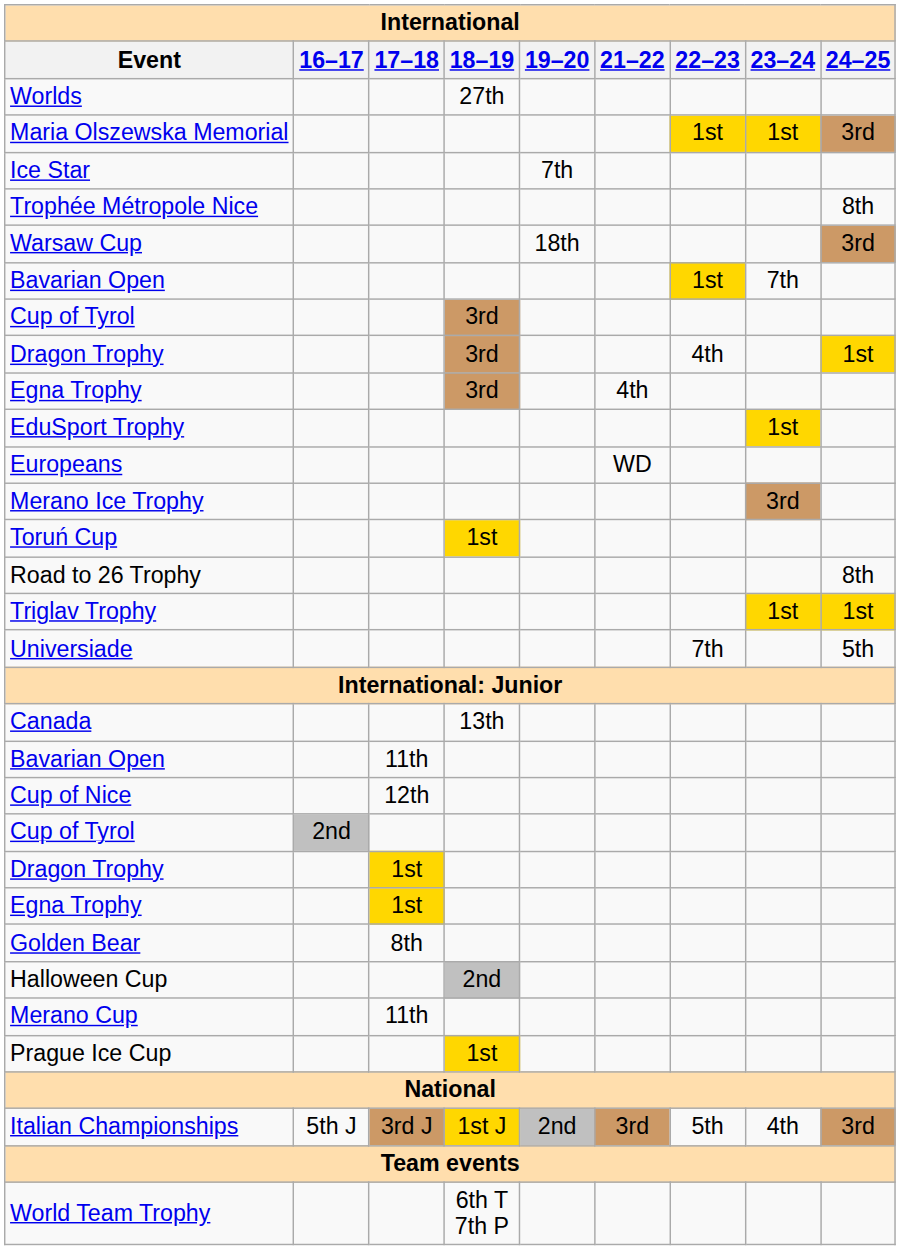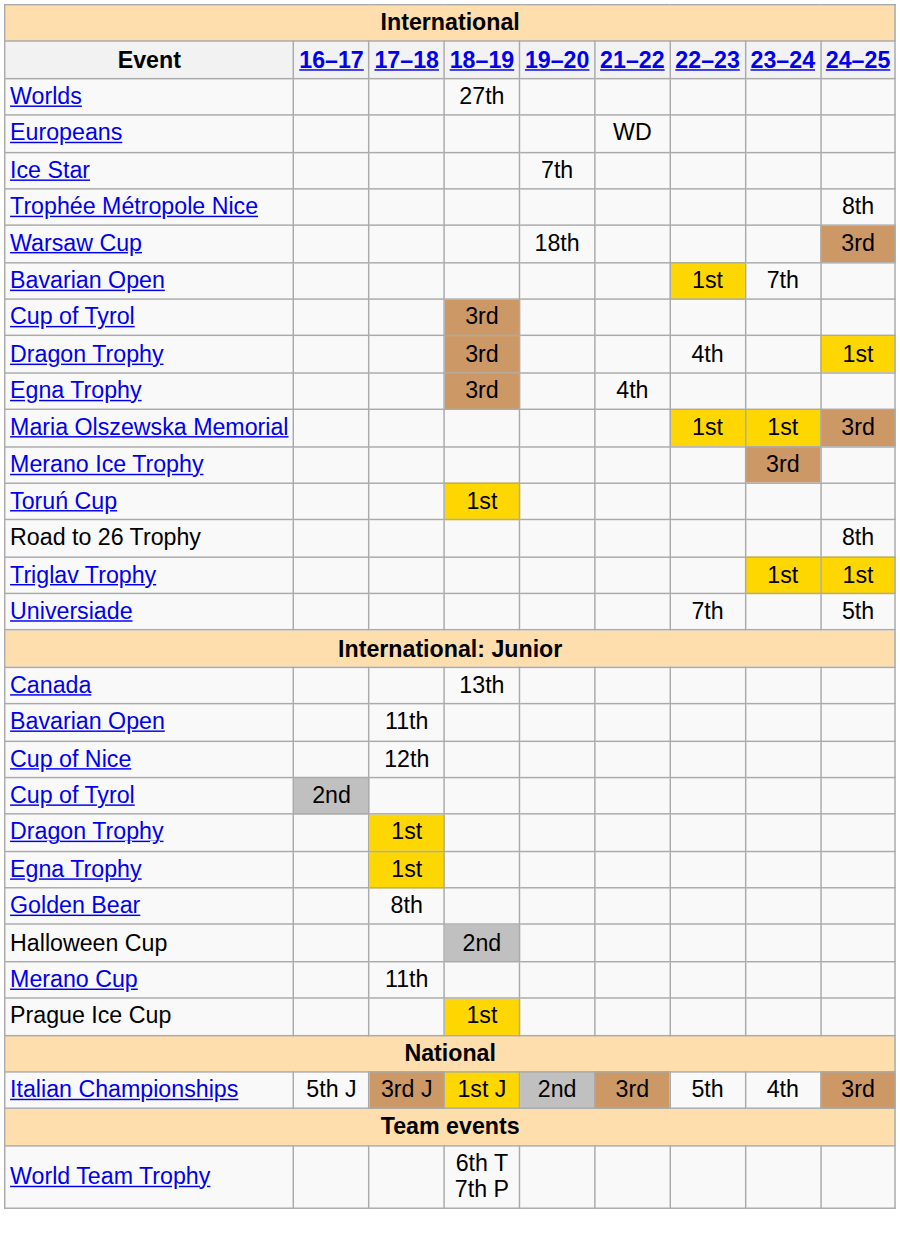 <table class="wikitable" style="text-align:center">
 <tr>
 <th colspan="9" style="background-color: #ffdead; " align="center">International</th>
 </tr>
 <tr>
 <th>Event</th>
 <th><a href='#'>16–17</a></th>
 <th><a href='#'>17–18</a></th>
 <th><a href='#'>18–19</a></th>
 <th><a href='#'>19–20</a></th>
 <th><a href='#'>21–22</a></th>
 <th><a href='#'>22–23</a></th>
 <th><a href='#'>23–24</a></th>
 <th><a href='#'>24–25</a></th>
 </tr>
 <tr>
 <td align=left><a href='#'>Worlds</a></td>
 <td></td>
 <td></td>
 <td>27th</td>
 <td></td>
 <td></td>
 <td></td>
 <td></td>
 <td></td>
 </tr>
 <tr>
-<td align=left><a href='#'>Maria Olszewska Memorial</a></td>
+<td align=left><a href='#'>Europeans</a></td>
 <td></td>
 <td></td>
 <td></td>
 <td></td>
+<td>WD</td>
 <td></td>
-<td bgcolor=gold>1st</td>
-<td bgcolor=gold>1st</td>
-<td bgcolor=cc9966>3rd</td>
+<td></td>
+<td></td>
 </tr>
 <tr>
 <td align=left> <a href='#'>Ice Star</a></td>
 <td></td>
 <td></td>
 <td></td>
 <td>7th</td>
 <td></td>
 <td></td>
 <td></td>
 <td></td>
 </tr>
 <tr>
 <td align=left> <a href='#'>Trophée Métropole Nice</a></td>
 <td></td>
 <td></td>
 <td></td>
 <td></td>
 <td></td>
 <td></td>
 <td></td>
 <td>8th</td>
 </tr>
 <tr>
 <td align=left> <a href='#'>Warsaw Cup</a></td>
 <td></td>
 <td></td>
 <td></td>
 <td>18th</td>
 <td></td>
 <td></td>
 <td></td>
 <td bgcolor=cc9966>3rd</td>
 </tr>
 <tr>
 <td align=left><a href='#'>Bavarian Open</a></td>
 <td></td>
 <td></td>
 <td></td>
 <td></td>
 <td></td>
 <td bgcolor=gold>1st</td>
 <td>7th</td>
 <td></td>
 </tr>
 <tr>
 <td align=left><a href='#'>Cup of Tyrol</a></td>
 <td></td>
 <td></td>
 <td bgcolor=cc9966>3rd</td>
 <td></td>
 <td></td>
 <td></td>
 <td></td>
 <td></td>
 </tr>
 <tr>
 <td align=left><a href='#'>Dragon Trophy</a></td>
 <td></td>
 <td></td>
 <td bgcolor=cc9966>3rd</td>
 <td></td>
 <td></td>
 <td>4th</td>
 <td></td>
 <td bgcolor=gold>1st</td>
 </tr>
 <tr>
 <td align=left><a href='#'>Egna Trophy</a></td>
 <td></td>
 <td></td>
 <td bgcolor=cc9966>3rd</td>
 <td></td>
 <td>4th</td>
 <td></td>
 <td></td>
 <td></td>
 </tr>
 <tr>
-<td align=left><a href='#'>EduSport Trophy</a></td>
-<td></td>
+<td align=left><a href='#'>Maria Olszewska Memorial</a></td>
 <td></td>
 <td></td>
 <td></td>
 <td></td>
 <td></td>
 <td bgcolor=gold>1st</td>
-<td></td>
-</tr>
-<tr>
-<td align=left><a href='#'>Europeans</a></td>
-<td></td>
-<td></td>
-<td></td>
-<td></td>
-<td>WD</td>
-<td></td>
-<td></td>
-<td></td>
+<td bgcolor=gold>1st</td>
+<td bgcolor=cc9966>3rd</td>
 </tr>
 <tr>
 <td align=left><a href='#'>Merano Ice Trophy</a></td>
 <td></td>
 <td></td>
 <td></td>
 <td></td>
 <td></td>
 <td></td>
 <td bgcolor="cc9966">3rd</td>
 <td></td>
 </tr>
 <tr>
 <td align=left><a href='#'>Toruń Cup</a></td>
 <td></td>
 <td></td>
 <td bgcolor=gold>1st</td>
 <td></td>
 <td></td>
 <td></td>
 <td></td>
 <td></td>
 </tr>
 <tr>
 <td align=left>Road to 26 Trophy</td>
 <td></td>
 <td></td>
 <td></td>
 <td></td>
 <td></td>
 <td></td>
 <td></td>
 <td>8th</td>
 </tr>
 <tr>
 <td align=left><a href='#'>Triglav Trophy</a></td>
 <td></td>
 <td></td>
 <td></td>
 <td></td>
 <td></td>
 <td></td>
 <td bgcolor=gold>1st</td>
 <td bgcolor=gold>1st</td>
 </tr>
 <tr>
 <td align=left><a href='#'>Universiade</a></td>
 <td></td>
 <td></td>
 <td></td>
 <td></td>
 <td></td>
 <td>7th</td>
 <td></td>
 <td>5th</td>
 </tr>
 <tr>
 <th colspan="9" style="background-color: #ffdead; " align="center">International: Junior</th>
 </tr>
 <tr>
 <td align=left> <a href='#'>Canada</a></td>
 <td></td>
 <td></td>
 <td>13th</td>
 <td></td>
 <td></td>
 <td></td>
 <td></td>
 <td></td>
 </tr>
 <tr>
 <td align=left><a href='#'>Bavarian Open</a></td>
 <td></td>
 <td>11th</td>
 <td></td>
 <td></td>
 <td></td>
 <td></td>
 <td></td>
 <td></td>
 </tr>
 <tr>
 <td align=left><a href='#'>Cup of Nice</a></td>
 <td></td>
 <td>12th</td>
 <td></td>
 <td></td>
 <td></td>
 <td></td>
 <td></td>
 <td></td>
 </tr>
 <tr>
 <td align=left><a href='#'>Cup of Tyrol</a></td>
 <td bgcolor="silver">2nd</td>
 <td></td>
 <td></td>
 <td></td>
 <td></td>
 <td></td>
 <td></td>
 <td></td>
 </tr>
 <tr>
 <td align=left><a href='#'>Dragon Trophy</a></td>
 <td></td>
 <td bgcolor=gold>1st</td>
 <td></td>
 <td></td>
 <td></td>
 <td></td>
 <td></td>
 <td></td>
 </tr>
 <tr>
 <td align=left><a href='#'>Egna Trophy</a></td>
 <td></td>
 <td bgcolor=gold>1st</td>
 <td></td>
 <td></td>
 <td></td>
 <td></td>
 <td></td>
 <td></td>
 </tr>
 <tr>
 <td align=left><a href='#'>Golden Bear</a></td>
 <td></td>
 <td>8th</td>
 <td></td>
 <td></td>
 <td></td>
 <td></td>
 <td></td>
 <td></td>
 </tr>
 <tr>
 <td align=left>Halloween Cup</td>
 <td></td>
 <td></td>
 <td bgcolor=silver>2nd</td>
 <td></td>
 <td></td>
 <td></td>
 <td></td>
 <td></td>
 </tr>
 <tr>
 <td align=left><a href='#'>Merano Cup</a></td>
 <td></td>
 <td>11th</td>
 <td></td>
 <td></td>
 <td></td>
 <td></td>
 <td></td>
 <td></td>
 </tr>
 <tr>
 <td align=left>Prague Ice Cup</td>
 <td></td>
 <td></td>
 <td bgcolor=gold>1st</td>
 <td></td>
 <td></td>
 <td></td>
 <td></td>
 <td></td>
 </tr>
 <tr>
 <th colspan="9" style="background-color: #ffdead; " align="center">National</th>
 </tr>
 <tr>
 <td align="left"><a href='#'>Italian Championships</a></td>
 <td>5th J</td>
 <td bgcolor="cc9966">3rd J</td>
 <td bgcolor="gold">1st J</td>
 <td bgcolor="silver">2nd</td>
 <td bgcolor="cc9966">3rd</td>
 <td>5th</td>
 <td>4th</td>
 <td bgcolor="cc9966">3rd</td>
 </tr>
 <tr>
 <th colspan="9" style="background-color: #ffdead; " align="center">Team events</th>
 </tr>
 <tr>
 <td align="left"><a href='#'>World Team Trophy</a></td>
 <td></td>
 <td></td>
 <td>6th T <br> 7th P</td>
 <td></td>
 <td></td>
 <td></td>
 <td></td>
 <td></td>
 </tr>
 </table>
